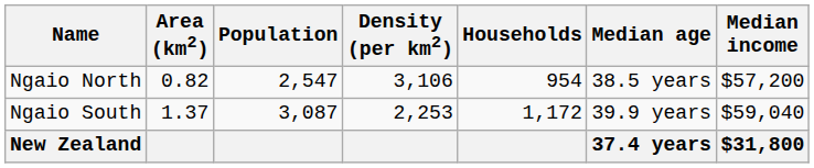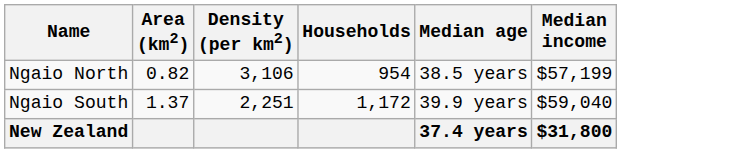 <table class="wikitable">
 <tr>
 <th>Name</th>
 <th>Area<br>(km<sup>2</sup>)</th>
-<th>Population</th>
 <th>Density<br>(per km<sup>2</sup>)</th>
 <th>Households</th>
 <th>Median age</th>
 <th>Median<br>income</th>
 </tr>
 <tr>
 <td>Ngaio North</td>
 <td style="text-align:right;">0.82</td>
-<td style="text-align:right;">2,547</td>
 <td style="text-align:right;">3,106</td>
 <td style="text-align:right;">954</td>
 <td>38.5 years</td>
-<td>$57,200</td>
+<td>$57,199</td>
 </tr>
 <tr>
 <td>Ngaio South</td>
 <td style="text-align:right;">1.37</td>
-<td style="text-align:right;">3,087</td>
-<td style="text-align:right;">2,253</td>
+<td style="text-align:right;">2,251</td>
 <td style="text-align:right;">1,172</td>
 <td>39.9 years</td>
 <td>$59,040</td>
 </tr>
 <tr>
 <th>New Zealand</th>
 <th></th>
 <th></th>
 <th></th>
-<th></th>
 <th>37.4 years</th>
 <th style="text-align:left;">$31,800</th>
 </tr>
 </table>
